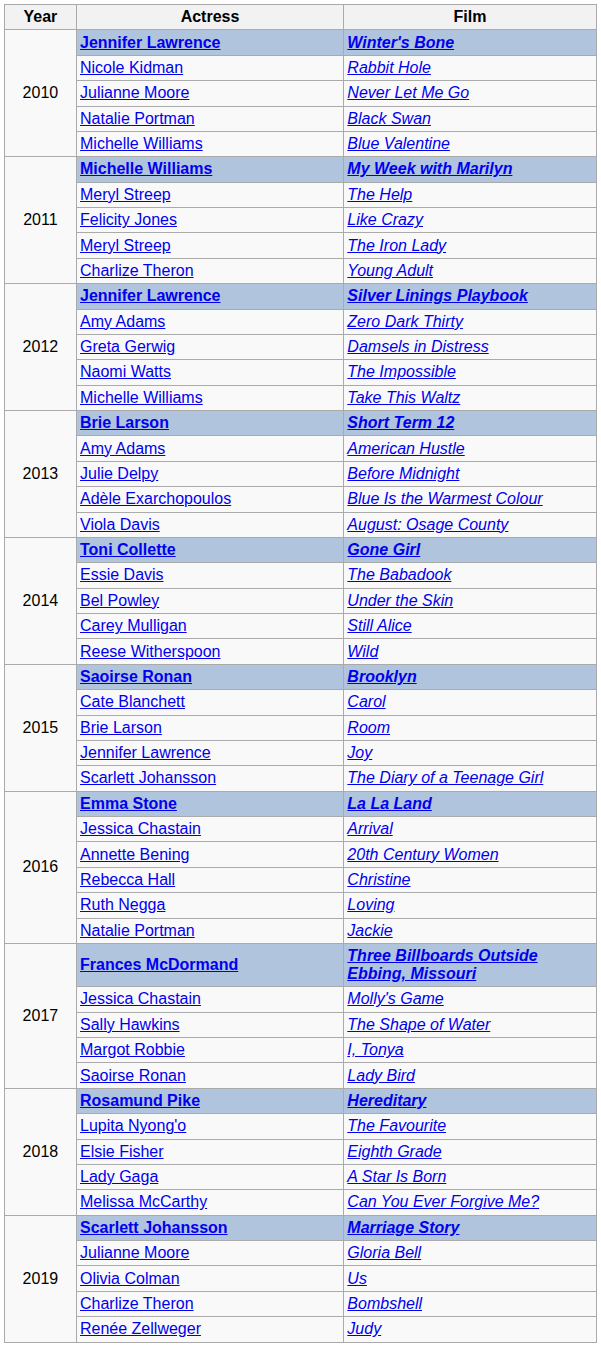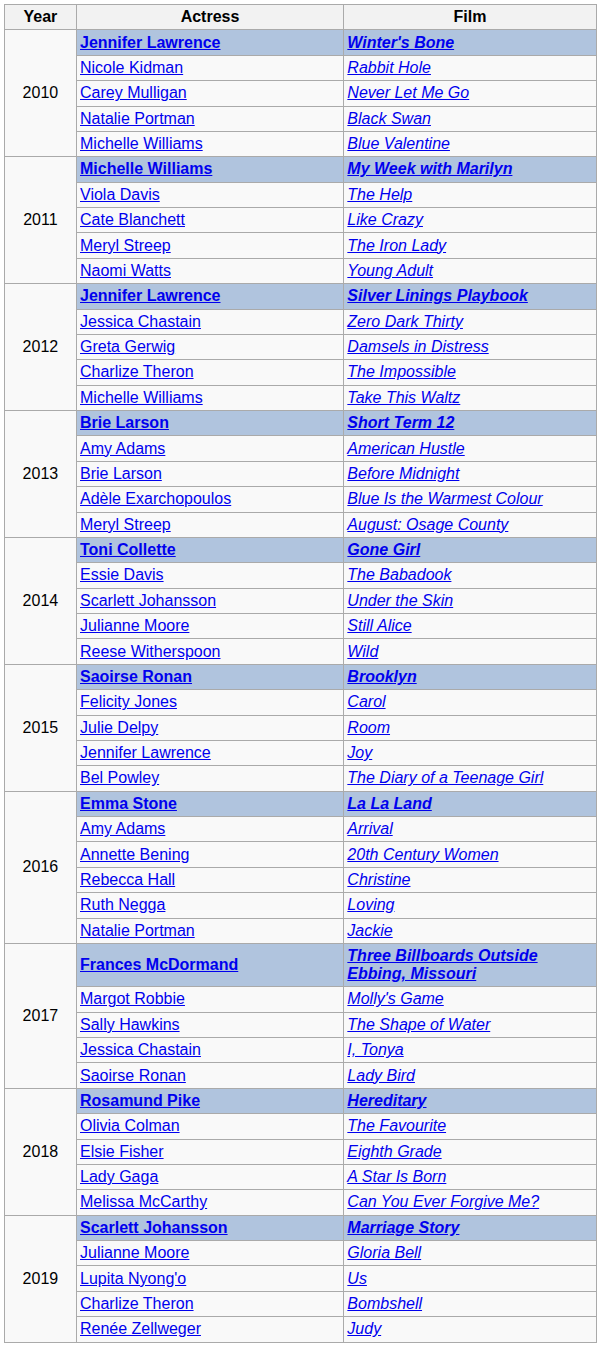 <table class="wikitable" width="95%" cellpadding="5">
 <tr>
 <th width="100"><strong>Year</strong></th>
 <th width="450"><strong>Actress</strong></th>
 <th width="450"><strong>Film</strong></th>
 </tr>
 <tr>
 <td rowspan=5 style="text-align:center;">2010<br></td>
 <td style="background:#B0C4DE;"><strong><a href='#'>Jennifer Lawrence</a></strong></td>
 <td style="background:#B0C4DE;"><strong><em><a href='#'>Winter's Bone</a></em></strong></td>
 </tr>
 <tr>
 <td><a href='#'>Nicole Kidman</a></td>
 <td><em><a href='#'>Rabbit Hole</a></em></td>
 </tr>
 <tr>
-<td><a href='#'>Julianne Moore</a></td>
+<td><a href='#'>Carey Mulligan</a></td>
 <td><em><a href='#'>Never Let Me Go</a></em></td>
 </tr>
 <tr>
 <td><a href='#'>Natalie Portman</a></td>
 <td><em><a href='#'>Black Swan</a></em></td>
 </tr>
 <tr>
 <td><a href='#'>Michelle Williams</a></td>
 <td><em><a href='#'>Blue Valentine</a></em></td>
 </tr>
 <tr>
 <td rowspan=5 style="text-align:center;">2011<br></td>
 <td style="background:#B0C4DE;"><strong><a href='#'>Michelle Williams</a></strong></td>
 <td style="background:#B0C4DE;"><strong><em><a href='#'>My Week with Marilyn</a></em></strong></td>
 </tr>
 <tr>
-<td><a href='#'>Meryl Streep</a></td>
+<td><a href='#'>Viola Davis</a></td>
 <td><em><a href='#'>The Help</a></em></td>
 </tr>
 <tr>
-<td><a href='#'>Felicity Jones</a></td>
+<td><a href='#'>Cate Blanchett</a></td>
 <td><em><a href='#'>Like Crazy</a></em></td>
 </tr>
 <tr>
 <td><a href='#'>Meryl Streep</a></td>
 <td><em><a href='#'>The Iron Lady</a></em></td>
 </tr>
 <tr>
-<td><a href='#'>Charlize Theron</a></td>
+<td><a href='#'>Naomi Watts</a></td>
 <td><em><a href='#'>Young Adult</a></em></td>
 </tr>
 <tr>
 <td rowspan=5 style="text-align:center;">2012<br></td>
 <td style="background:#B0C4DE;"><strong><a href='#'>Jennifer Lawrence</a></strong></td>
 <td style="background:#B0C4DE;"><strong><em><a href='#'>Silver Linings Playbook</a></em></strong></td>
 </tr>
 <tr>
-<td><a href='#'>Amy Adams</a></td>
+<td><a href='#'>Jessica Chastain</a></td>
 <td><em><a href='#'>Zero Dark Thirty</a></em></td>
 </tr>
 <tr>
 <td><a href='#'>Greta Gerwig</a></td>
 <td><em><a href='#'>Damsels in Distress</a></em></td>
 </tr>
 <tr>
-<td><a href='#'>Naomi Watts</a></td>
+<td><a href='#'>Charlize Theron</a></td>
 <td><em><a href='#'>The Impossible</a></em></td>
 </tr>
 <tr>
 <td><a href='#'>Michelle Williams</a></td>
 <td><em><a href='#'>Take This Waltz</a></em></td>
 </tr>
 <tr>
 <td rowspan=5 style="text-align:center;">2013<br></td>
 <td style="background:#B0C4DE;"><strong><a href='#'>Brie Larson</a></strong></td>
 <td style="background:#B0C4DE;"><strong><em><a href='#'>Short Term 12</a></em></strong></td>
 </tr>
 <tr>
 <td><a href='#'>Amy Adams</a></td>
 <td><em><a href='#'>American Hustle</a></em></td>
 </tr>
 <tr>
-<td><a href='#'>Julie Delpy</a></td>
+<td><a href='#'>Brie Larson</a></td>
 <td><em><a href='#'>Before Midnight</a></em></td>
 </tr>
 <tr>
 <td><a href='#'>Adèle Exarchopoulos</a></td>
 <td><em><a href='#'>Blue Is the Warmest Colour</a></em></td>
 </tr>
 <tr>
-<td><a href='#'>Viola Davis</a></td>
+<td><a href='#'>Meryl Streep</a></td>
 <td><em><a href='#'>August: Osage County</a></em></td>
 </tr>
 <tr>
 <td rowspan=5 style="text-align:center;">2014<br></td>
 <td style="background:#B0C4DE;"><strong><a href='#'>Toni Collette</a></strong></td>
 <td style="background:#B0C4DE;"><strong><em><a href='#'>Gone Girl</a></em></strong></td>
 </tr>
 <tr>
 <td><a href='#'>Essie Davis</a></td>
 <td><em><a href='#'>The Babadook</a></em></td>
 </tr>
 <tr>
-<td><a href='#'>Bel Powley</a></td>
+<td><a href='#'>Scarlett Johansson</a></td>
 <td><em><a href='#'>Under the Skin</a></em></td>
 </tr>
 <tr>
-<td><a href='#'>Carey Mulligan</a></td>
+<td><a href='#'>Julianne Moore</a></td>
 <td><em><a href='#'>Still Alice</a></em></td>
 </tr>
 <tr>
 <td><a href='#'>Reese Witherspoon</a></td>
 <td><em><a href='#'>Wild</a></em></td>
 </tr>
 <tr>
 <td rowspan=5 style="text-align:center;">2015<br></td>
 <td style="background:#B0C4DE;"><strong><a href='#'>Saoirse Ronan</a></strong></td>
 <td style="background:#B0C4DE;"><strong><em><a href='#'>Brooklyn</a></em></strong></td>
 </tr>
 <tr>
-<td><a href='#'>Cate Blanchett</a></td>
+<td><a href='#'>Felicity Jones</a></td>
 <td><em><a href='#'>Carol</a></em></td>
 </tr>
 <tr>
-<td><a href='#'>Brie Larson</a></td>
+<td><a href='#'>Julie Delpy</a></td>
 <td><em><a href='#'>Room</a></em></td>
 </tr>
 <tr>
 <td><a href='#'>Jennifer Lawrence</a></td>
 <td><em><a href='#'>Joy</a></em></td>
 </tr>
 <tr>
-<td><a href='#'>Scarlett Johansson</a></td>
+<td><a href='#'>Bel Powley</a></td>
 <td><em><a href='#'>The Diary of a Teenage Girl</a></em></td>
 </tr>
 <tr>
 <td rowspan=6 style="text-align:center;">2016<br></td>
 <td style="background:#B0C4DE;"><strong><a href='#'>Emma Stone</a></strong></td>
 <td style="background:#B0C4DE;"><strong><em><a href='#'>La La Land</a></em></strong></td>
 </tr>
 <tr>
-<td><a href='#'>Jessica Chastain</a></td>
+<td><a href='#'>Amy Adams</a></td>
 <td><em><a href='#'>Arrival</a></em></td>
 </tr>
 <tr>
 <td><a href='#'>Annette Bening</a></td>
 <td><em><a href='#'>20th Century Women</a></em></td>
 </tr>
 <tr>
 <td><a href='#'>Rebecca Hall</a></td>
 <td><em><a href='#'>Christine</a></em></td>
 </tr>
 <tr>
 <td><a href='#'>Ruth Negga</a></td>
 <td><em><a href='#'>Loving</a></em></td>
 </tr>
 <tr>
 <td><a href='#'>Natalie Portman</a></td>
 <td><em><a href='#'>Jackie</a></em></td>
 </tr>
 <tr>
 <td rowspan=5 style="text-align:center;">2017<br></td>
 <td style="background:#B0C4DE;"><strong><a href='#'>Frances McDormand</a></strong></td>
 <td style="background:#B0C4DE;"><strong><em><a href='#'>Three Billboards Outside Ebbing, Missouri</a></em></strong></td>
 </tr>
 <tr>
-<td><a href='#'>Jessica Chastain</a></td>
+<td><a href='#'>Margot Robbie</a></td>
 <td><em><a href='#'>Molly's Game</a></em></td>
 </tr>
 <tr>
 <td><a href='#'>Sally Hawkins</a></td>
 <td><em><a href='#'>The Shape of Water</a></em></td>
 </tr>
 <tr>
-<td><a href='#'>Margot Robbie</a></td>
+<td><a href='#'>Jessica Chastain</a></td>
 <td><em><a href='#'>I, Tonya</a></em></td>
 </tr>
 <tr>
 <td><a href='#'>Saoirse Ronan</a></td>
 <td><em><a href='#'>Lady Bird</a></em></td>
 </tr>
 <tr>
 <td rowspan=5 style="text-align:center;">2018<br></td>
 <td style="background:#B0C4DE;"><strong><a href='#'>Rosamund Pike</a></strong></td>
 <td style="background:#B0C4DE;"><strong><em><a href='#'>Hereditary</a></em></strong></td>
 </tr>
 <tr>
-<td><a href='#'>Lupita Nyong'o</a></td>
+<td><a href='#'>Olivia Colman</a></td>
 <td><em><a href='#'>The Favourite</a></em></td>
 </tr>
 <tr>
 <td><a href='#'>Elsie Fisher</a></td>
 <td><em><a href='#'>Eighth Grade</a></em></td>
 </tr>
 <tr>
 <td><a href='#'>Lady Gaga</a></td>
 <td><em><a href='#'>A Star Is Born</a></em></td>
 </tr>
 <tr>
 <td><a href='#'>Melissa McCarthy</a></td>
 <td><em><a href='#'>Can You Ever Forgive Me?</a></em></td>
 </tr>
 <tr>
 <td rowspan=5 style="text-align:center;">2019<br></td>
 <td style="background:#B0C4DE;"><strong><a href='#'>Scarlett Johansson</a></strong></td>
 <td style="background:#B0C4DE;"><strong><em><a href='#'>Marriage Story</a></em></strong></td>
 </tr>
 <tr>
 <td><a href='#'>Julianne Moore</a></td>
 <td><em><a href='#'>Gloria Bell</a></em></td>
 </tr>
 <tr>
-<td><a href='#'>Olivia Colman</a></td>
+<td><a href='#'>Lupita Nyong'o</a></td>
 <td><em><a href='#'>Us</a></em></td>
 </tr>
 <tr>
 <td><a href='#'>Charlize Theron</a></td>
 <td><em><a href='#'>Bombshell</a></em></td>
 </tr>
 <tr>
 <td><a href='#'>Renée Zellweger</a></td>
 <td><em><a href='#'>Judy</a></em></td>
 </tr>
 </table>
